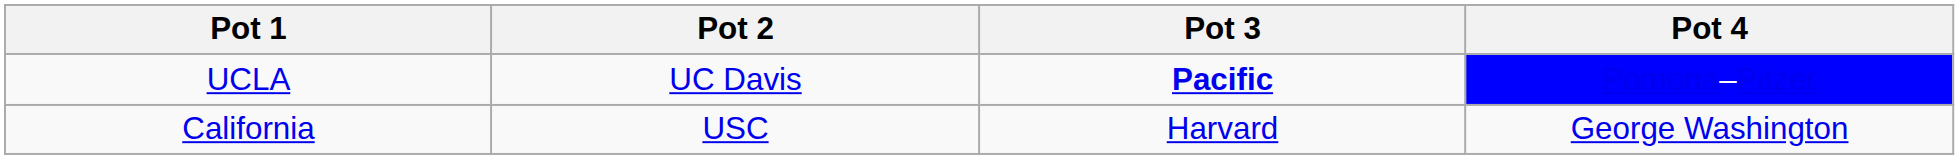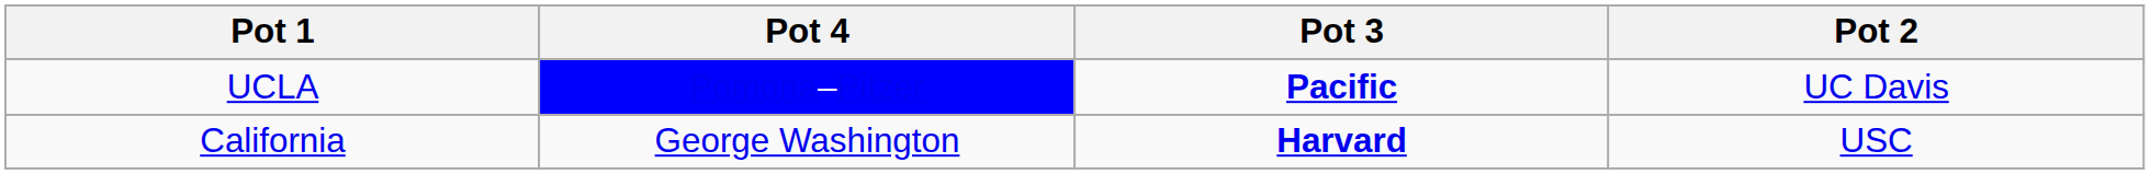 <table class="wikitable">
 <tr>
 <th width=15%>Pot 1</th>
+<th width=15%>Pot 4</th>
+<th width=15%>Pot 3</th>
 <th width=15%>Pot 2</th>
-<th width=15%>Pot 3</th>
-<th width=15%>Pot 4</th>
 </tr>
 <tr>
 <td align=center style=><a href='#'><span>UCLA</span></a></td>
+<td align=center style="background-color:#0000FF;color:#FFFFFF;"><a href='#'><span>Pomona</span></a>–<a href='#'><span>Pitzer</span></a></td>
+<td align=center style=><strong><a href='#'><span>Pacific</span></a></strong></td>
 <td align=center style=><a href='#'><span>UC Davis</span></a></td>
-<td align=center style=><strong><a href='#'><span>Pacific</span></a></strong></td>
-<td align=center style="background-color:#0000FF;color:#FFFFFF;"><a href='#'><span>Pomona</span></a>–<a href='#'><span>Pitzer</span></a></td>
 </tr>
 <tr>
 <td align=center style=><a href='#'><span>California</span></a></td>
+<td align=center style=><a href='#'><span>George Washington</span></a></td>
+<td align=center style=><strong><a href='#'><span>Harvard</span></a></strong></td>
 <td align=center style=><a href='#'><span>USC</span></a></td>
-<td align=center style=><a href='#'><span>Harvard</span></a></td>
-<td align=center style=><a href='#'><span>George Washington</span></a></td>
 </tr>
 </table>
